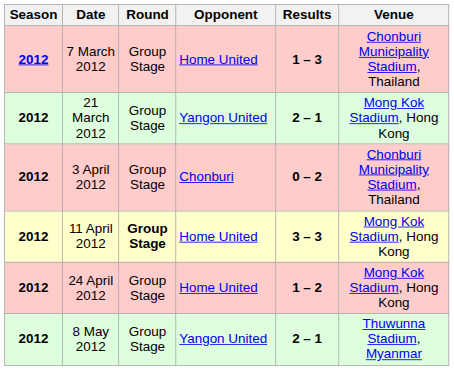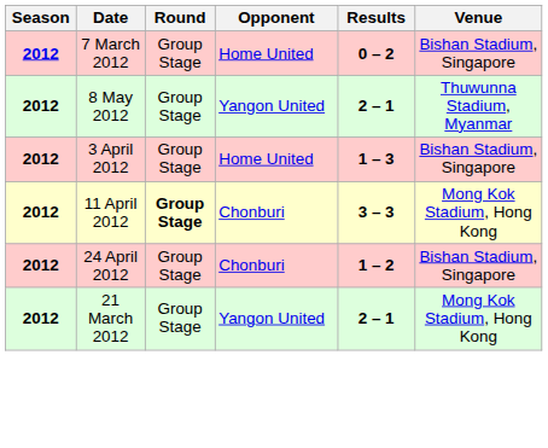 <table width=60% class="wikitable" style="text-align:center">
 <tr>
 <th width=1%>Season</th>
 <th width=3%>Date</th>
 <th width=2%>Round</th>
 <th width=7%>Opponent</th>
 <th width=2%>Results</th>
 <th width=8%>Venue</th>
 </tr>
 <tr bgcolor=#ffcccc>
 <td><strong><a href='#'>2012</a></strong></td>
 <td>7 March 2012</td>
 <td>Group Stage</td>
 <td align="left"> <a href='#'>Home United</a></td>
+<td><strong>0 – 2</strong></td>
+<td><a href='#'>Bishan Stadium</a>, Singapore</td>
+</tr>
+<tr bgcolor=#dfd>
+<td><strong>2012</strong></td>
+<td>8 May 2012</td>
+<td>Group Stage</td>
+<td align="left"> <a href='#'>Yangon United</a></td>
+<td><strong>2 – 1</strong></td>
+<td><a href='#'>Thuwunna Stadium</a>, <a href='#'>Myanmar</a></td>
+</tr>
+<tr bgcolor=#ffcccc>
+<td><strong>2012</strong></td>
+<td>3 April 2012</td>
+<td>Group Stage</td>
+<td align="left"> <a href='#'>Home United</a></td>
 <td><strong>1 – 3</strong></td>
-<td><a href='#'>Chonburi Municipality Stadium</a>, Thailand</td>
+<td><a href='#'>Bishan Stadium</a>, Singapore</td>
+</tr>
+<tr bgcolor=#ffffcc>
+<td><strong>2012</strong></td>
+<td>11 April 2012</td>
+<td><strong>Group Stage</strong></td>
+<td align="left"> <a href='#'>Chonburi</a></td>
+<td><strong>3 – 3</strong></td>
+<td><a href='#'>Mong Kok Stadium</a>, Hong Kong</td>
+</tr>
+<tr bgcolor=#ffcccc>
+<td><strong>2012</strong></td>
+<td>24 April 2012</td>
+<td>Group Stage</td>
+<td align="left"> <a href='#'>Chonburi</a></td>
+<td><strong>1 – 2</strong></td>
+<td><a href='#'>Bishan Stadium</a>, Singapore</td>
 </tr>
 <tr bgcolor=#dfd>
 <td><strong>2012</strong></td>
 <td>21 March 2012</td>
 <td>Group Stage</td>
 <td align="left"> <a href='#'>Yangon United</a></td>
 <td><strong>2 – 1</strong></td>
 <td><a href='#'>Mong Kok Stadium</a>, Hong Kong</td>
 </tr>
-<tr bgcolor=#ffcccc>
-<td><strong>2012</strong></td>
-<td>3 April 2012</td>
-<td>Group Stage</td>
-<td align="left"> <a href='#'>Chonburi</a></td>
-<td><strong>0 – 2</strong></td>
-<td><a href='#'>Chonburi Municipality Stadium</a>, Thailand</td>
-</tr>
-<tr bgcolor=#ffffcc>
-<td><strong>2012</strong></td>
-<td>11 April 2012</td>
-<td><strong>Group Stage</strong></td>
-<td align="left"> <a href='#'>Home United</a></td>
-<td><strong>3 – 3</strong></td>
-<td><a href='#'>Mong Kok Stadium</a>, Hong Kong</td>
-</tr>
-<tr bgcolor=#ffcccc>
-<td><strong>2012</strong></td>
-<td>24 April 2012</td>
-<td>Group Stage</td>
-<td align="left"> <a href='#'>Home United</a></td>
-<td><strong>1 – 2</strong></td>
-<td><a href='#'>Mong Kok Stadium</a>, Hong Kong</td>
-</tr>
-<tr bgcolor=#dfd>
-<td><strong>2012</strong></td>
-<td>8 May 2012</td>
-<td>Group Stage</td>
-<td align="left"> <a href='#'>Yangon United</a></td>
-<td><strong>2 – 1</strong></td>
-<td><a href='#'>Thuwunna Stadium</a>, <a href='#'>Myanmar</a></td>
-</tr>
 </table>
